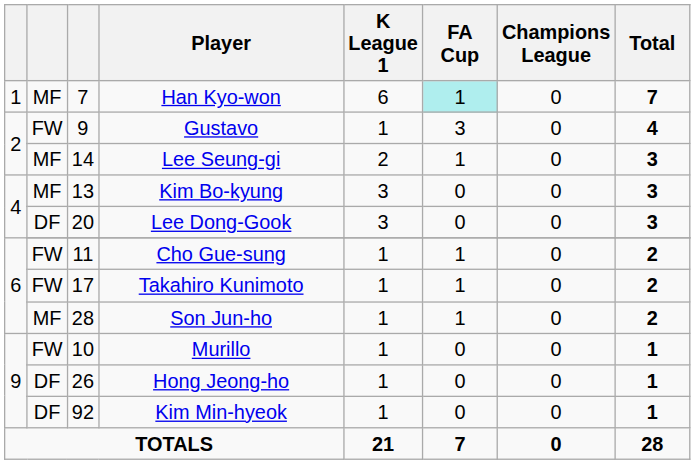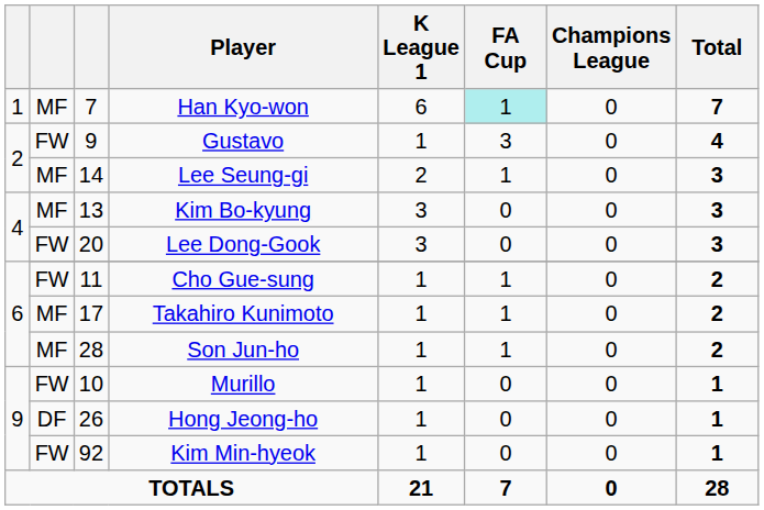 <table class="wikitable sortable" style="font-size: 95%; text-align: center;">
 <tr>
 <th width=10></th>
 <th width=10></th>
 <th width=10></th>
 <th width=180>Player</th>
 <th width=50>K League 1</th>
 <th width=50>FA Cup</th>
 <th width=50>Champions League</th>
 <th width=50>Total</th>
 </tr>
 <tr>
 <td align="center">1</td>
 <td>MF</td>
 <td>7</td>
 <td> <a href='#'>Han Kyo-won</a></td>
 <td>6</td>
 <td style="background: paleturquoise;">1</td>
 <td>0</td>
 <td><strong>7</strong></td>
 </tr>
 <tr>
 <td rowspan=2>2</td>
 <td>FW</td>
 <td>9</td>
 <td> <a href='#'>Gustavo</a></td>
 <td>1</td>
 <td>3</td>
 <td>0</td>
 <td><strong>4</strong></td>
 </tr>
 <tr>
 <td>MF</td>
 <td>14</td>
 <td> <a href='#'>Lee Seung-gi</a></td>
 <td>2</td>
 <td>1</td>
 <td>0</td>
 <td><strong>3</strong></td>
 </tr>
 <tr>
 <td rowspan=2>4</td>
 <td>MF</td>
 <td>13</td>
 <td> <a href='#'>Kim Bo-kyung</a></td>
 <td>3</td>
 <td>0</td>
 <td>0</td>
 <td><strong>3</strong></td>
 </tr>
 <tr>
-<td>DF</td>
+<td>FW</td>
 <td>20</td>
 <td> <a href='#'>Lee Dong-Gook</a></td>
 <td>3</td>
 <td>0</td>
 <td>0</td>
 <td><strong>3</strong></td>
 </tr>
 <tr>
 <td rowspan=4>6</td>
 </tr>
 <tr>
 <td>FW</td>
 <td>11</td>
 <td> <a href='#'>Cho Gue-sung</a></td>
 <td>1</td>
 <td>1</td>
 <td>0</td>
 <td><strong>2</strong></td>
 </tr>
 <tr>
-<td>FW</td>
+<td>MF</td>
 <td>17</td>
 <td> <a href='#'>Takahiro Kunimoto</a></td>
 <td>1</td>
 <td>1</td>
 <td>0</td>
 <td><strong>2</strong></td>
 </tr>
 <tr>
 <td>MF</td>
 <td>28</td>
 <td> <a href='#'>Son Jun-ho</a></td>
 <td>1</td>
 <td>1</td>
 <td>0</td>
 <td><strong>2</strong></td>
 </tr>
 <tr>
 <td rowspan=3>9</td>
 <td>FW</td>
 <td>10</td>
 <td> <a href='#'>Murillo</a></td>
 <td>1</td>
 <td>0</td>
 <td>0</td>
 <td><strong>1</strong></td>
 </tr>
 <tr>
 <td>DF</td>
 <td>26</td>
 <td> <a href='#'>Hong Jeong-ho</a></td>
 <td>1</td>
 <td>0</td>
 <td>0</td>
 <td><strong>1</strong></td>
 </tr>
 <tr>
-<td>DF</td>
+<td>FW</td>
 <td>92</td>
 <td> <a href='#'>Kim Min-hyeok</a></td>
 <td>1</td>
 <td>0</td>
 <td>0</td>
 <td><strong>1</strong></td>
 </tr>
 <tr>
 <td colspan=4><strong>TOTALS</strong></td>
 <td><strong>21</strong></td>
 <td><strong>7</strong></td>
 <td><strong>0</strong></td>
 <td><strong>28</strong></td>
 </tr>
 </table>
